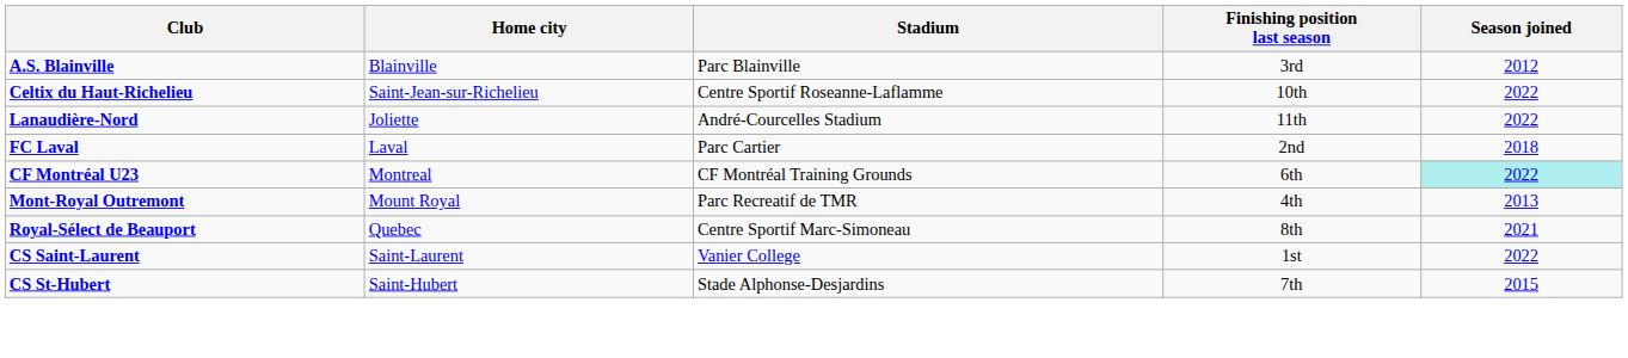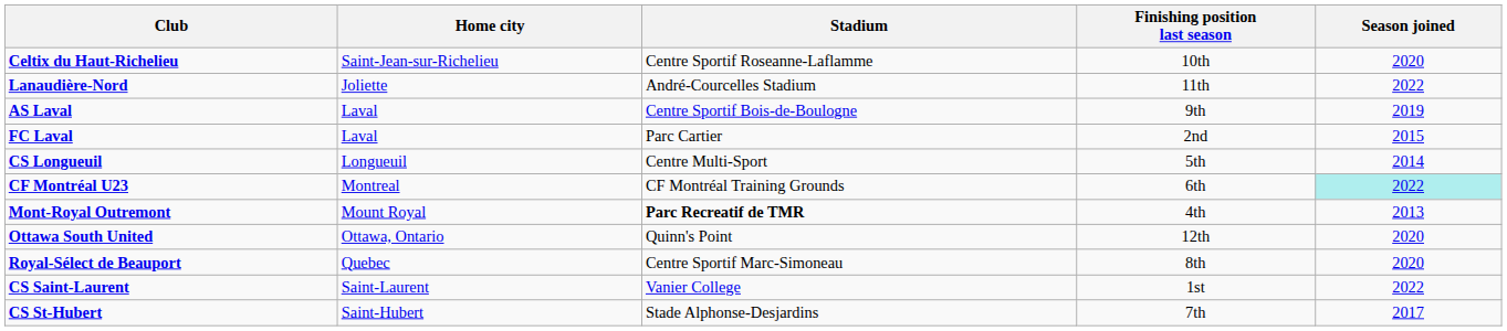 <table class="wikitable sortable" width=95% style="font-size:100%">
 <tr>
 <th>Club</th>
 <th>Home city</th>
 <th>Stadium</th>
 <th>Finishing position<br><a href='#'>last season</a></th>
 <th>Season joined</th>
 </tr>
 <tr>
-<td style="text-align:left;"><strong><a href='#'>A.S. Blainville</a></strong></td>
-<td><a href='#'>Blainville</a></td>
-<td>Parc Blainville</td>
-<td align=center>3rd</td>
-<td align=center><a href='#'>2012</a></td>
-</tr>
-<tr>
 <td style="text-align:left;"><strong><a href='#'>Celtix du Haut-Richelieu</a></strong></td>
 <td><a href='#'>Saint-Jean-sur-Richelieu</a></td>
 <td>Centre Sportif Roseanne-Laflamme</td>
 <td align=center>10th</td>
-<td align=center><a href='#'>2022</a></td>
+<td align=center><a href='#'>2020</a></td>
 </tr>
 <tr>
 <td style="text-align:left;"><strong><a href='#'>Lanaudière-Nord</a></strong></td>
 <td><a href='#'>Joliette</a></td>
 <td>André-Courcelles Stadium</td>
 <td align=center>11th</td>
 <td align=center><a href='#'>2022</a></td>
 </tr>
 <tr>
+<td style="text-align:left;"><strong><a href='#'>AS Laval</a></strong></td>
+<td><a href='#'>Laval</a></td>
+<td><a href='#'>Centre Sportif Bois-de-Boulogne</a></td>
+<td align=center>9th</td>
+<td align=center><a href='#'>2019</a></td>
+</tr>
+<tr>
 <td style="text-align:left;"><strong><a href='#'>FC Laval</a></strong></td>
 <td><a href='#'>Laval</a></td>
 <td>Parc Cartier</td>
 <td align=center>2nd</td>
-<td align=center><a href='#'>2018</a></td>
+<td align=center><a href='#'>2015</a></td>
+</tr>
+<tr>
+<td style="text-align:left;"><strong><a href='#'>CS Longueuil</a></strong></td>
+<td><a href='#'>Longueuil</a></td>
+<td>Centre Multi-Sport</td>
+<td align=center>5th</td>
+<td align=center><a href='#'>2014</a></td>
 </tr>
 <tr>
 <td style="text-align:left;"><strong><a href='#'>CF Montréal U23</a></strong></td>
 <td><a href='#'>Montreal</a></td>
 <td>CF Montréal Training Grounds</td>
 <td align=center>6th</td>
 <td align=center style="background: paleturquoise;"><a href='#'>2022</a></td>
 </tr>
 <tr>
 <td style="text-align:left;"><strong><a href='#'>Mont-Royal Outremont</a></strong></td>
 <td><a href='#'>Mount Royal</a></td>
-<td>Parc Recreatif de TMR</td>
+<td><strong>Parc Recreatif de TMR</strong></td>
 <td align=center>4th</td>
 <td align=center><a href='#'>2013</a></td>
+</tr>
+<tr>
+<td style="text-align:left;"><strong><a href='#'>Ottawa South United</a></strong></td>
+<td><a href='#'>Ottawa, Ontario</a></td>
+<td>Quinn's Point</td>
+<td align=center>12th</td>
+<td align=center><a href='#'>2020</a></td>
 </tr>
 <tr>
 <td style="text-align:left;"><strong><a href='#'>Royal-Sélect de Beauport</a></strong></td>
 <td><a href='#'>Quebec</a></td>
 <td>Centre Sportif Marc-Simoneau</td>
 <td align=center>8th</td>
-<td align=center><a href='#'>2021</a></td>
+<td align=center><a href='#'>2020</a></td>
 </tr>
 <tr>
 <td style="text-align:left;"><strong><a href='#'>CS Saint-Laurent</a></strong></td>
 <td><a href='#'>Saint-Laurent</a></td>
 <td><a href='#'>Vanier College</a></td>
 <td align=center>1st</td>
 <td align=center><a href='#'>2022</a></td>
 </tr>
 <tr>
 <td style="text-align:left;"><strong><a href='#'>CS St-Hubert</a></strong></td>
 <td><a href='#'>Saint-Hubert</a></td>
 <td>Stade Alphonse-Desjardins</td>
 <td align=center>7th</td>
-<td align=center><a href='#'>2015</a></td>
+<td align=center><a href='#'>2017</a></td>
 </tr>
 </table>
